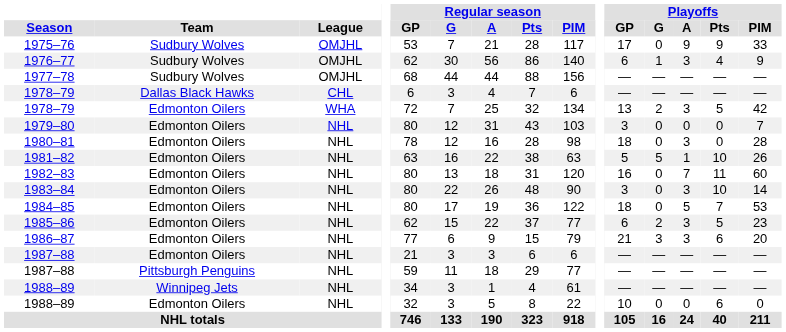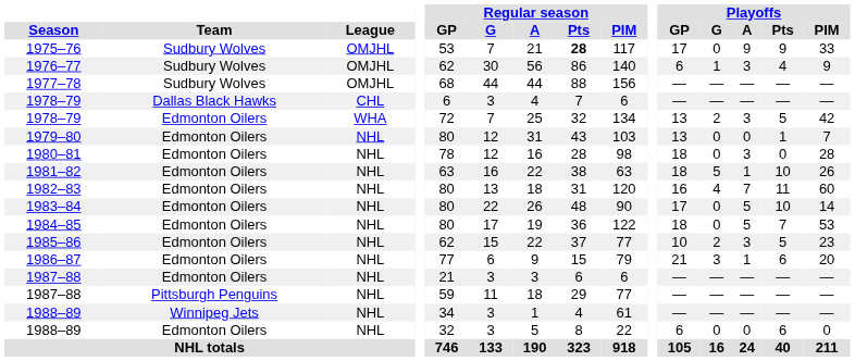 <table border="0" cellpadding="1" cellspacing="0" style="text-align:center; width:60em;">
 <tr style="background:#e0e0e0;">
 <th colspan="3"  bgcolor="#ffffff"> </th>
 <th rowspan="99" bgcolor="#ffffff"> </th>
 <th colspan="5"><a href='#'>Regular season</a></th>
 <th rowspan="99" bgcolor="#ffffff"> </th>
 <th colspan="5"><a href='#'>Playoffs</a></th>
 </tr>
 <tr style="background:#e0e0e0;">
 <th><a href='#'>Season</a></th>
 <th>Team</th>
 <th>League</th>
 <th>GP</th>
 <th><a href='#'>G</a></th>
 <th><a href='#'>A</a></th>
 <th><a href='#'>Pts</a></th>
 <th><a href='#'>PIM</a></th>
 <th>GP</th>
 <th>G</th>
 <th>A</th>
 <th>Pts</th>
 <th>PIM</th>
 </tr>
 <tr>
 <td><a href='#'>1975–76</a></td>
 <td><a href='#'>Sudbury Wolves</a></td>
 <td><a href='#'>OMJHL</a></td>
 <td>53</td>
 <td>7</td>
 <td>21</td>
-<td>28</td>
+<td><strong>28</strong></td>
 <td>117</td>
 <td>17</td>
 <td>0</td>
 <td>9</td>
 <td>9</td>
 <td>33</td>
 </tr>
 <tr bgcolor="#f0f0f0">
 <td><a href='#'>1976–77</a></td>
 <td>Sudbury Wolves</td>
 <td>OMJHL</td>
 <td>62</td>
 <td>30</td>
 <td>56</td>
 <td>86</td>
 <td>140</td>
 <td>6</td>
 <td>1</td>
 <td>3</td>
 <td>4</td>
 <td>9</td>
 </tr>
 <tr>
 <td><a href='#'>1977–78</a></td>
 <td>Sudbury Wolves</td>
 <td>OMJHL</td>
 <td>68</td>
 <td>44</td>
 <td>44</td>
 <td>88</td>
 <td>156</td>
 <td>—</td>
 <td>—</td>
 <td>—</td>
 <td>—</td>
 <td>—</td>
 </tr>
 <tr bgcolor="#f0f0f0">
 <td><a href='#'>1978–79</a></td>
 <td><a href='#'>Dallas Black Hawks</a></td>
 <td><a href='#'>CHL</a></td>
 <td>6</td>
 <td>3</td>
 <td>4</td>
 <td>7</td>
 <td>6</td>
 <td>—</td>
 <td>—</td>
 <td>—</td>
 <td>—</td>
 <td>—</td>
 </tr>
 <tr>
 <td><a href='#'>1978–79</a></td>
 <td><a href='#'>Edmonton Oilers</a></td>
 <td><a href='#'>WHA</a></td>
 <td>72</td>
 <td>7</td>
 <td>25</td>
 <td>32</td>
 <td>134</td>
 <td>13</td>
 <td>2</td>
 <td>3</td>
 <td>5</td>
 <td>42</td>
 </tr>
 <tr bgcolor="#f0f0f0">
 <td><a href='#'>1979–80</a></td>
 <td>Edmonton Oilers</td>
 <td><a href='#'>NHL</a></td>
 <td>80</td>
 <td>12</td>
 <td>31</td>
 <td>43</td>
 <td>103</td>
-<td>3</td>
+<td>13</td>
 <td>0</td>
 <td>0</td>
-<td>0</td>
+<td>1</td>
 <td>7</td>
 </tr>
 <tr>
 <td><a href='#'>1980–81</a></td>
 <td>Edmonton Oilers</td>
 <td>NHL</td>
 <td>78</td>
 <td>12</td>
 <td>16</td>
 <td>28</td>
 <td>98</td>
 <td>18</td>
 <td>0</td>
 <td>3</td>
 <td>0</td>
 <td>28</td>
 </tr>
 <tr bgcolor="#f0f0f0">
 <td><a href='#'>1981–82</a></td>
 <td>Edmonton Oilers</td>
 <td>NHL</td>
 <td>63</td>
 <td>16</td>
 <td>22</td>
 <td>38</td>
 <td>63</td>
-<td>5</td>
+<td>18</td>
 <td>5</td>
 <td>1</td>
 <td>10</td>
 <td>26</td>
 </tr>
 <tr>
 <td><a href='#'>1982–83</a></td>
 <td>Edmonton Oilers</td>
 <td>NHL</td>
 <td>80</td>
 <td>13</td>
 <td>18</td>
 <td>31</td>
 <td>120</td>
 <td>16</td>
-<td>0</td>
+<td>4</td>
 <td>7</td>
 <td>11</td>
 <td>60</td>
 </tr>
 <tr bgcolor="#f0f0f0">
 <td><a href='#'>1983–84</a></td>
 <td>Edmonton Oilers</td>
 <td>NHL</td>
 <td>80</td>
 <td>22</td>
 <td>26</td>
 <td>48</td>
 <td>90</td>
-<td>3</td>
+<td>17</td>
 <td>0</td>
-<td>3</td>
+<td>5</td>
 <td>10</td>
 <td>14</td>
 </tr>
 <tr>
 <td><a href='#'>1984–85</a></td>
 <td>Edmonton Oilers</td>
 <td>NHL</td>
 <td>80</td>
 <td>17</td>
 <td>19</td>
 <td>36</td>
 <td>122</td>
 <td>18</td>
 <td>0</td>
 <td>5</td>
 <td>7</td>
 <td>53</td>
 </tr>
 <tr bgcolor="#f0f0f0">
 <td><a href='#'>1985–86</a></td>
 <td>Edmonton Oilers</td>
 <td>NHL</td>
 <td>62</td>
 <td>15</td>
 <td>22</td>
 <td>37</td>
 <td>77</td>
-<td>6</td>
+<td>10</td>
 <td>2</td>
 <td>3</td>
 <td>5</td>
 <td>23</td>
 </tr>
 <tr>
 <td><a href='#'>1986–87</a></td>
 <td>Edmonton Oilers</td>
 <td>NHL</td>
 <td>77</td>
 <td>6</td>
 <td>9</td>
 <td>15</td>
 <td>79</td>
 <td>21</td>
 <td>3</td>
-<td>3</td>
+<td>1</td>
 <td>6</td>
 <td>20</td>
 </tr>
 <tr bgcolor="#f0f0f0">
 <td><a href='#'>1987–88</a></td>
 <td>Edmonton Oilers</td>
 <td>NHL</td>
 <td>21</td>
 <td>3</td>
 <td>3</td>
 <td>6</td>
 <td>6</td>
 <td>—</td>
 <td>—</td>
 <td>—</td>
 <td>—</td>
 <td>—</td>
 </tr>
 <tr>
 <td>1987–88</td>
 <td><a href='#'>Pittsburgh Penguins</a></td>
 <td>NHL</td>
 <td>59</td>
 <td>11</td>
 <td>18</td>
 <td>29</td>
 <td>77</td>
 <td>—</td>
 <td>—</td>
 <td>—</td>
 <td>—</td>
 <td>—</td>
 </tr>
 <tr bgcolor="#f0f0f0">
 <td><a href='#'>1988–89</a></td>
 <td><a href='#'>Winnipeg Jets</a></td>
 <td>NHL</td>
 <td>34</td>
 <td>3</td>
 <td>1</td>
 <td>4</td>
 <td>61</td>
 <td>—</td>
 <td>—</td>
 <td>—</td>
 <td>—</td>
 <td>—</td>
 </tr>
 <tr>
 <td>1988–89</td>
 <td>Edmonton Oilers</td>
 <td>NHL</td>
 <td>32</td>
 <td>3</td>
 <td>5</td>
 <td>8</td>
 <td>22</td>
-<td>10</td>
+<td>6</td>
 <td>0</td>
 <td>0</td>
 <td>6</td>
 <td>0</td>
 </tr>
 <tr bgcolor="#e0e0e0">
 <th colspan="3">NHL totals</th>
 <th>746</th>
 <th>133</th>
 <th>190</th>
 <th>323</th>
 <th>918</th>
 <th>105</th>
 <th>16</th>
 <th>24</th>
 <th>40</th>
 <th>211</th>
 </tr>
 </table>
